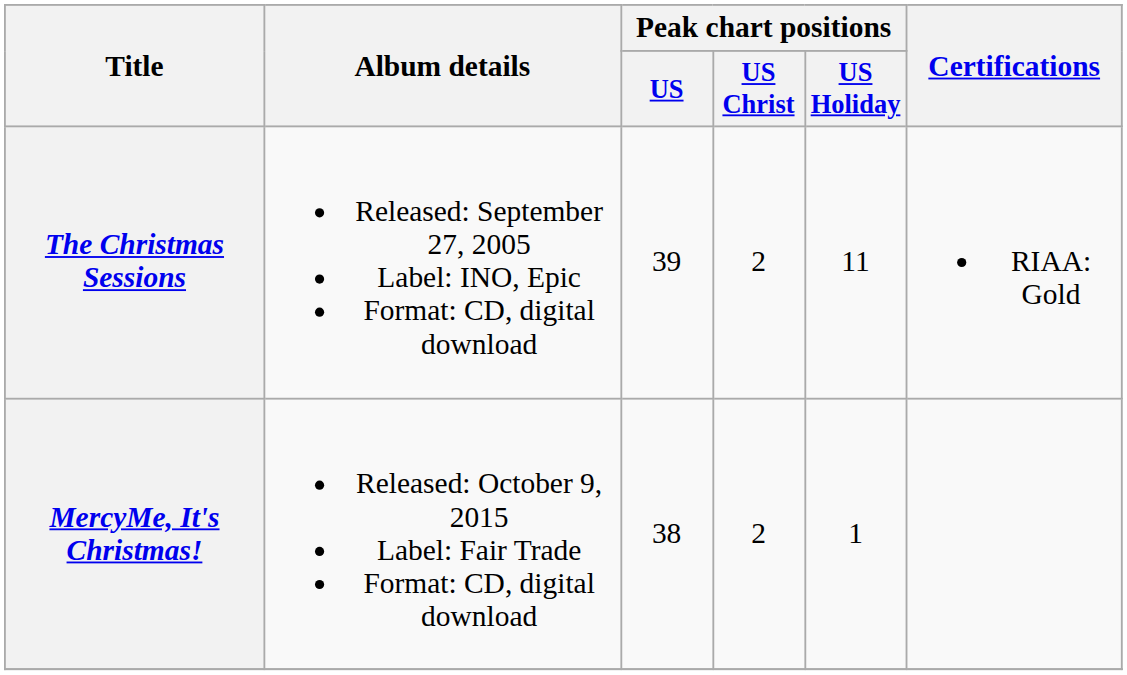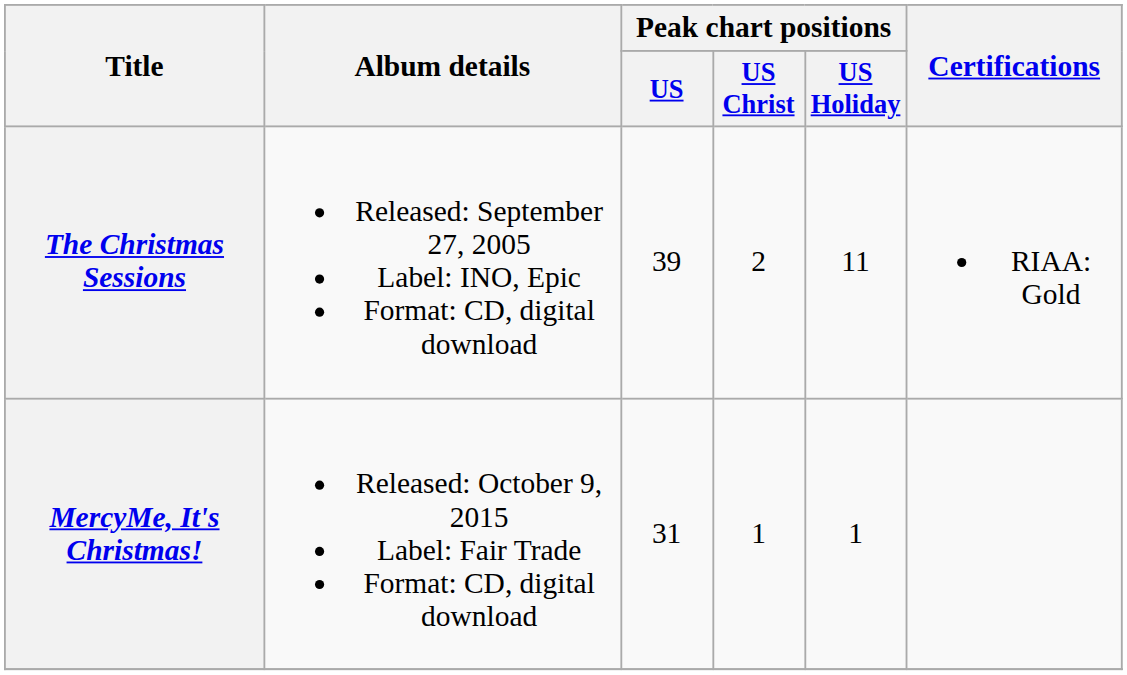 <table class="wikitable plainrowheaders" style="text-align:center;">
 <tr>
 <th scope="col" rowspan="2">Title</th>
 <th scope="col" rowspan="2">Album details</th>
 <th scope="col" colspan="3">Peak chart positions</th>
 <th scope="col" rowspan="2"><a href='#'>Certifications</a></th>
 </tr>
 <tr>
 <th style="width:3em; font-size:90%"><a href='#'>US</a><br></th>
 <th style="width:3em; font-size:90%"><a href='#'>US<br>Christ</a><br></th>
 <th style="width:3em; font-size:90%"><a href='#'>US<br>Holiday</a><br></th>
 </tr>
 <tr>
 <th scope="row"><em><a href='#'>The Christmas Sessions</a></em></th>
 <td><br><ul><li>Released: September 27, 2005</li><li>Label: INO, Epic</li><li>Format: CD, digital download</li></ul></td>
 <td>39</td>
 <td>2</td>
 <td>11</td>
 <td><br><ul><li>RIAA: Gold</li></ul></td>
 </tr>
 <tr>
 <th scope="row"><em><a href='#'>MercyMe, It's Christmas!</a></em></th>
 <td><br><ul><li>Released: October 9, 2015</li><li>Label: Fair Trade</li><li>Format: CD, digital download</li></ul></td>
-<td>38</td>
-<td>2</td>
+<td>31</td>
+<td>1</td>
 <td>1</td>
 <td></td>
 </tr>
 <tr>
 </tr>
 </table>
